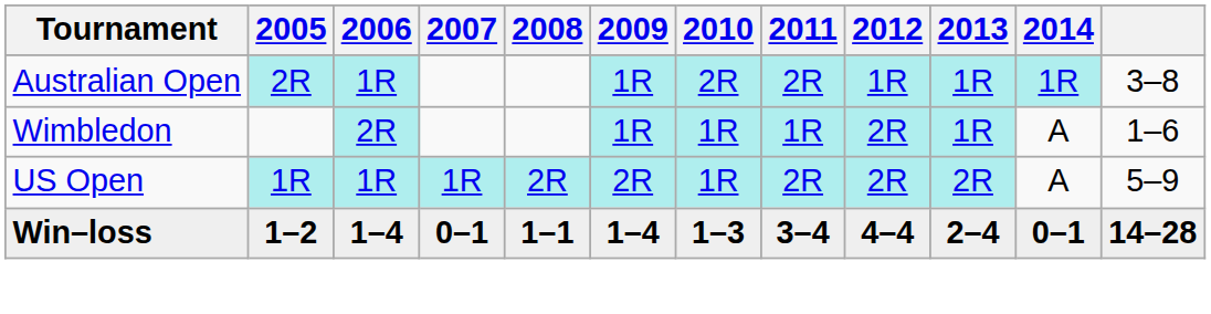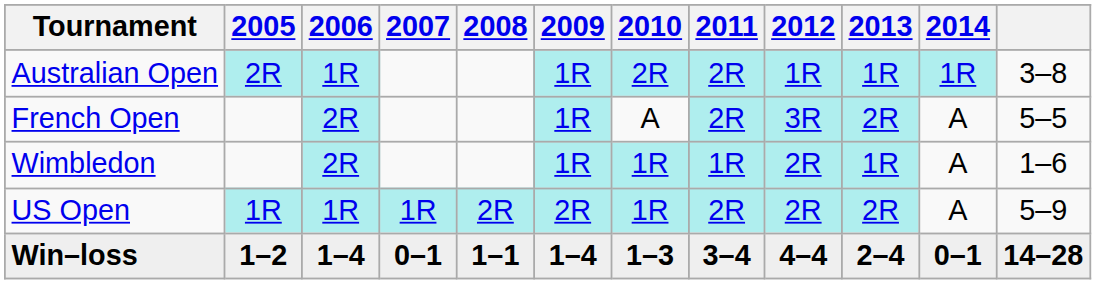 <table class=wikitable style=text-align:center>
 <tr>
 <th>Tournament</th>
 <th><a href='#'>2005</a></th>
 <th><a href='#'>2006</a></th>
 <th><a href='#'>2007</a></th>
 <th><a href='#'>2008</a></th>
 <th><a href='#'>2009</a></th>
 <th><a href='#'>2010</a></th>
 <th><a href='#'>2011</a></th>
 <th><a href='#'>2012</a></th>
 <th><a href='#'>2013</a></th>
 <th><a href='#'>2014</a></th>
 <th></th>
 </tr>
 <tr>
 <td align=left><a href='#'>Australian Open</a></td>
 <td style="background:#afeeee;"><a href='#'>2R</a></td>
 <td style="background:#afeeee;"><a href='#'>1R</a></td>
 <td></td>
 <td></td>
 <td style="background:#afeeee;"><a href='#'>1R</a></td>
 <td align="center" style="background:#afeeee;"><a href='#'>2R</a></td>
 <td align="center" style="background:#afeeee;"><a href='#'>2R</a></td>
 <td align="center" style="background:#afeeee;"><a href='#'>1R</a></td>
 <td align="center" style="background:#afeeee;"><a href='#'>1R</a></td>
 <td align="center" style="background:#afeeee;"><a href='#'>1R</a></td>
 <td>3–8</td>
+</tr>
+<tr>
+<td align=left><a href='#'>French Open</a></td>
+<td></td>
+<td align="center" style="background:#afeeee;"><a href='#'>2R</a></td>
+<td></td>
+<td></td>
+<td align="center" style="background:#afeeee;"><a href='#'>1R</a></td>
+<td>A</td>
+<td align="center" style="background:#afeeee;"><a href='#'>2R</a></td>
+<td align="center" style="background:#afeeee;"><a href='#'>3R</a></td>
+<td align="center" style="background:#afeeee;"><a href='#'>2R</a></td>
+<td>A</td>
+<td>5–5</td>
 </tr>
 <tr>
 <td align=left><a href='#'>Wimbledon</a></td>
 <td></td>
 <td align="center" style="background:#afeeee;"><a href='#'>2R</a></td>
 <td></td>
 <td></td>
 <td align="center" style="background:#afeeee;"><a href='#'>1R</a></td>
 <td align="center" style="background:#afeeee;"><a href='#'>1R</a></td>
 <td align="center" style="background:#afeeee;"><a href='#'>1R</a></td>
 <td align="center" style="background:#afeeee;"><a href='#'>2R</a></td>
 <td align="center" style="background:#afeeee;"><a href='#'>1R</a></td>
 <td>A</td>
 <td>1–6</td>
 </tr>
 <tr>
 <td align=left><a href='#'>US Open</a></td>
 <td align="center" style="background:#afeeee;"><a href='#'>1R</a></td>
 <td align="center" style="background:#afeeee;"><a href='#'>1R</a></td>
 <td align="center" style="background:#afeeee;"><a href='#'>1R</a></td>
 <td align="center" style="background:#afeeee;"><a href='#'>2R</a></td>
 <td align="center" style="background:#afeeee;"><a href='#'>2R</a></td>
 <td align="center" style="background:#afeeee;"><a href='#'>1R</a></td>
 <td align="center" style="background:#afeeee;"><a href='#'>2R</a></td>
 <td align="center" style="background:#afeeee;"><a href='#'>2R</a></td>
 <td align="center" style="background:#afeeee;"><a href='#'>2R</a></td>
 <td>A</td>
 <td>5–9</td>
 </tr>
 <tr style=background:#efefef;font-weight:bold>
 <td style="text-align:left">Win–loss</td>
 <td>1–2</td>
 <td>1–4</td>
 <td>0–1</td>
 <td>1–1</td>
 <td>1–4</td>
 <td>1–3</td>
 <td>3–4</td>
 <td>4–4</td>
 <td>2–4</td>
 <td>0–1</td>
 <td>14–28</td>
 </tr>
 </table>
